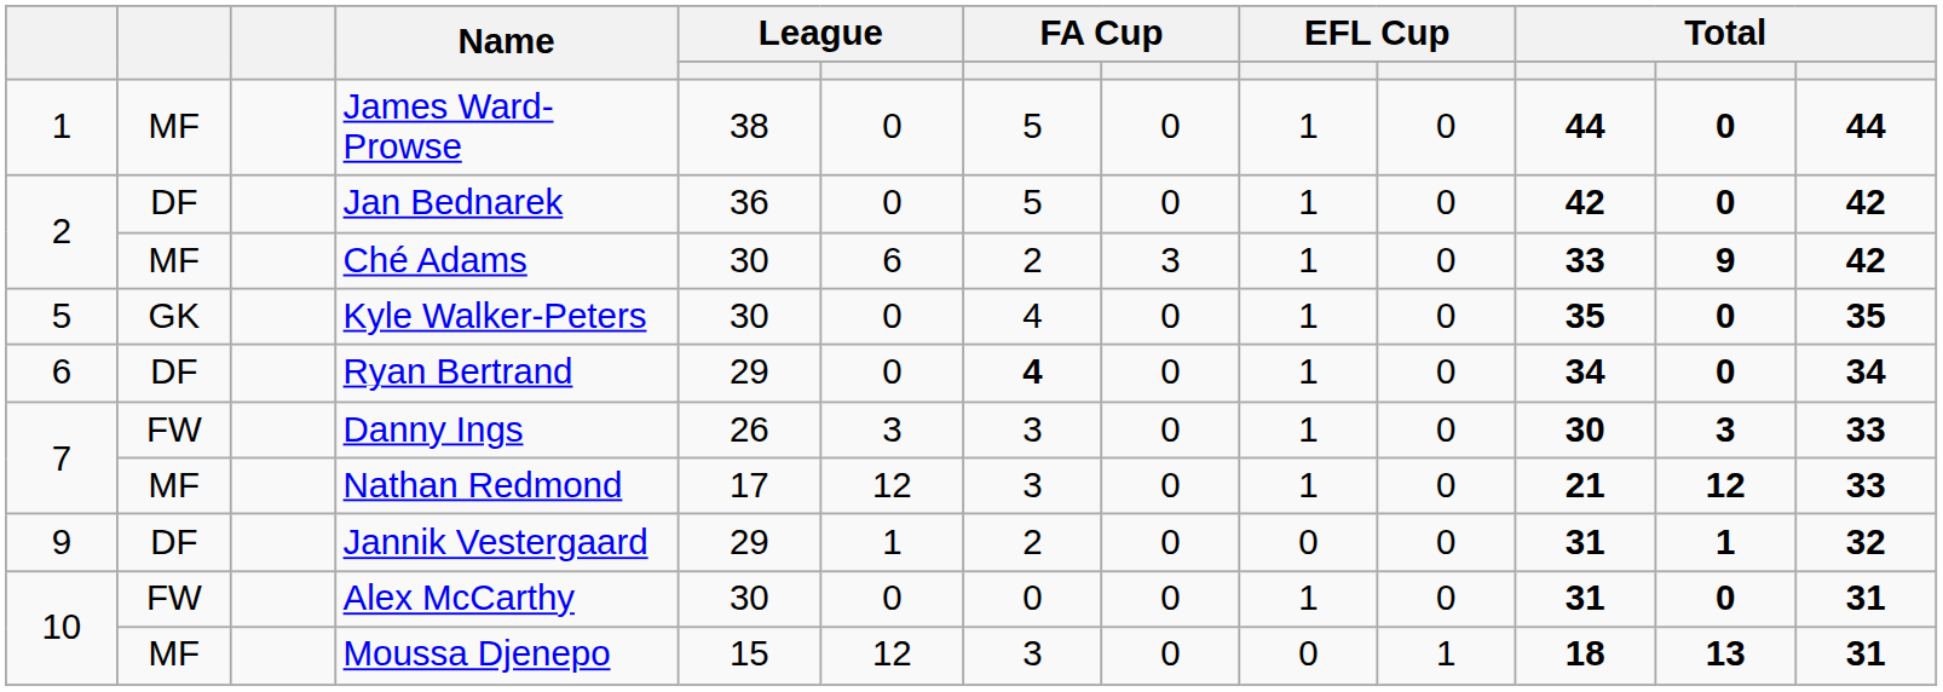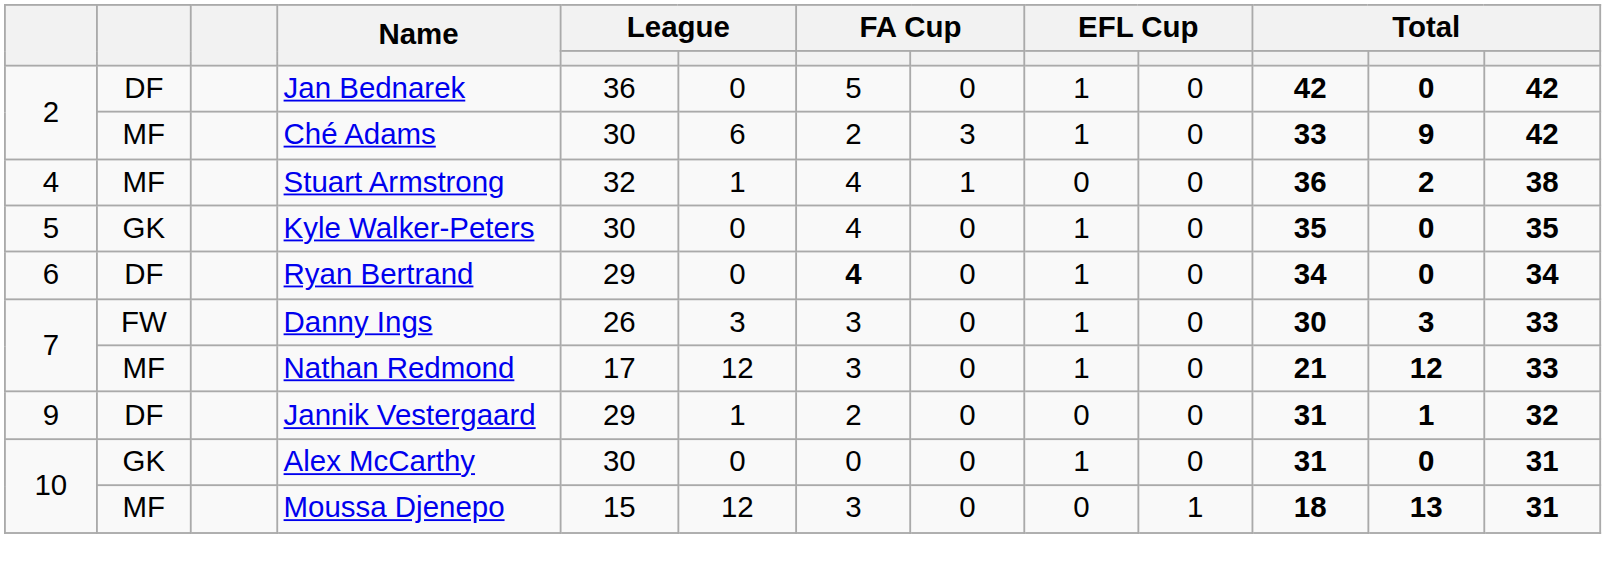 <table class="wikitable plainrowheaders" style="text-align:center;">
 <tr>
 <th scope="col" rowspan="2" style="width:3em;"></th>
 <th scope="col" rowspan="2" style="width:3em;"></th>
 <th scope="col" rowspan="2" style="width:3em;"></th>
 <th scope="col" rowspan="2" style="width:10em;">Name</th>
 <th scope="col" colspan="2">League</th>
 <th scope="col" colspan="2">FA Cup</th>
 <th scope="col" colspan="2">EFL Cup</th>
 <th scope="col" colspan="3">Total</th>
 </tr>
 <tr>
 <th scope="col" style="width:4em;"></th>
 <th scope="col" style="width:4em;"></th>
 <th scope="col" style="width:4em;"></th>
 <th scope="col" style="width:4em;"></th>
 <th scope="col" style="width:4em;"></th>
 <th scope="col" style="width:4em;"></th>
 <th scope="col" style="width:4em;"></th>
 <th scope="col" style="width:4em;"></th>
 <th scope="col" style="width:4em;"></th>
-</tr>
-<tr>
-<td>1</td>
-<td>MF</td>
-<td></td>
-<td align="left"><a href='#'>James Ward-Prowse</a></td>
-<td>38</td>
-<td>0</td>
-<td>5</td>
-<td>0</td>
-<td>1</td>
-<td>0</td>
-<td><strong>44</strong></td>
-<td><strong>0</strong></td>
-<td><strong>44</strong></td>
 </tr>
 <tr>
 <td rowspan="2">2</td>
 <td>DF</td>
 <td></td>
 <td align="left"><a href='#'>Jan Bednarek</a></td>
 <td>36</td>
 <td>0</td>
 <td>5</td>
 <td>0</td>
 <td>1</td>
 <td>0</td>
 <td><strong>42</strong></td>
 <td><strong>0</strong></td>
 <td><strong>42</strong></td>
 </tr>
 <tr>
 <td>MF</td>
 <td></td>
 <td align="left"><a href='#'>Ché Adams</a></td>
 <td>30</td>
 <td>6</td>
 <td>2</td>
 <td>3</td>
 <td>1</td>
 <td>0</td>
 <td><strong>33</strong></td>
 <td><strong>9</strong></td>
 <td><strong>42</strong></td>
+</tr>
+<tr>
+<td>4</td>
+<td>MF</td>
+<td></td>
+<td align="left"><a href='#'>Stuart Armstrong</a></td>
+<td>32</td>
+<td>1</td>
+<td>4</td>
+<td>1</td>
+<td>0</td>
+<td>0</td>
+<td><strong>36</strong></td>
+<td><strong>2</strong></td>
+<td><strong>38</strong></td>
 </tr>
 <tr>
 <td>5</td>
 <td>GK</td>
 <td></td>
 <td align="left"><a href='#'>Kyle Walker-Peters</a></td>
 <td>30</td>
 <td>0</td>
 <td>4</td>
 <td>0</td>
 <td>1</td>
 <td>0</td>
 <td><strong>35</strong></td>
 <td><strong>0</strong></td>
 <td><strong>35</strong></td>
 </tr>
 <tr>
 <td>6</td>
 <td>DF</td>
 <td></td>
 <td align="left"><a href='#'>Ryan Bertrand</a></td>
 <td>29</td>
 <td>0</td>
 <td><strong>4</strong></td>
 <td>0</td>
 <td>1</td>
 <td>0</td>
 <td><strong>34</strong></td>
 <td><strong>0</strong></td>
 <td><strong>34</strong></td>
 </tr>
 <tr>
 <td rowspan="2">7</td>
 <td>FW</td>
 <td></td>
 <td align="left"><a href='#'>Danny Ings</a></td>
 <td>26</td>
 <td>3</td>
 <td>3</td>
 <td>0</td>
 <td>1</td>
 <td>0</td>
 <td><strong>30</strong></td>
 <td><strong>3</strong></td>
 <td><strong>33</strong></td>
 </tr>
 <tr>
 <td>MF</td>
 <td></td>
 <td align="left"><a href='#'>Nathan Redmond</a></td>
 <td>17</td>
 <td>12</td>
 <td>3</td>
 <td>0</td>
 <td>1</td>
 <td>0</td>
 <td><strong>21</strong></td>
 <td><strong>12</strong></td>
 <td><strong>33</strong></td>
 </tr>
 <tr>
 <td>9</td>
 <td>DF</td>
 <td></td>
 <td align="left"><a href='#'>Jannik Vestergaard</a></td>
 <td>29</td>
 <td>1</td>
 <td>2</td>
 <td>0</td>
 <td>0</td>
 <td>0</td>
 <td><strong>31</strong></td>
 <td><strong>1</strong></td>
 <td><strong>32</strong></td>
 </tr>
 <tr>
 <td rowspan="2">10</td>
-<td>FW</td>
+<td>GK</td>
 <td></td>
 <td align="left"><a href='#'>Alex McCarthy</a></td>
 <td>30</td>
 <td>0</td>
 <td>0</td>
 <td>0</td>
 <td>1</td>
 <td>0</td>
 <td><strong>31</strong></td>
 <td><strong>0</strong></td>
 <td><strong>31</strong></td>
 </tr>
 <tr>
 <td>MF</td>
 <td></td>
 <td align="left"><a href='#'>Moussa Djenepo</a></td>
 <td>15</td>
 <td>12</td>
 <td>3</td>
 <td>0</td>
 <td>0</td>
 <td>1</td>
 <td><strong>18</strong></td>
 <td><strong>13</strong></td>
 <td><strong>31</strong></td>
 </tr>
 </table>
